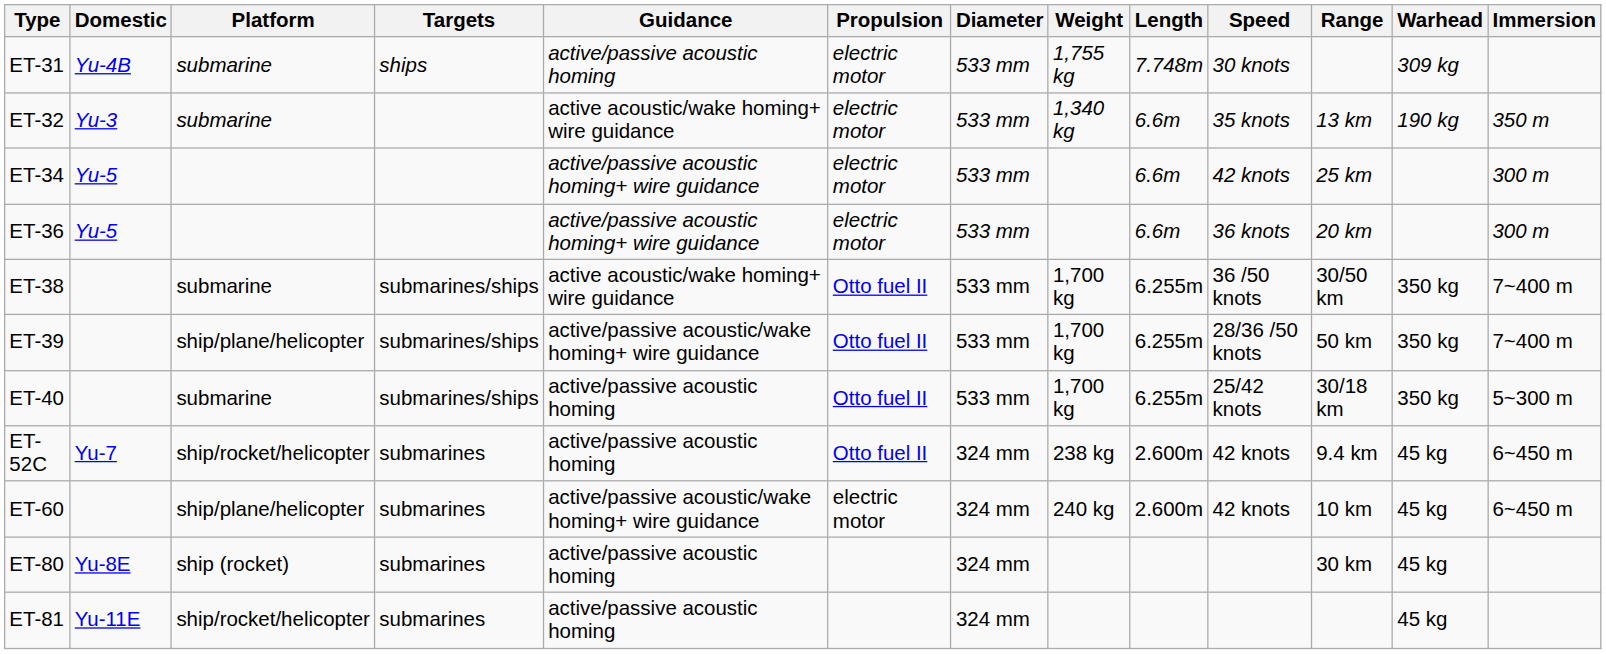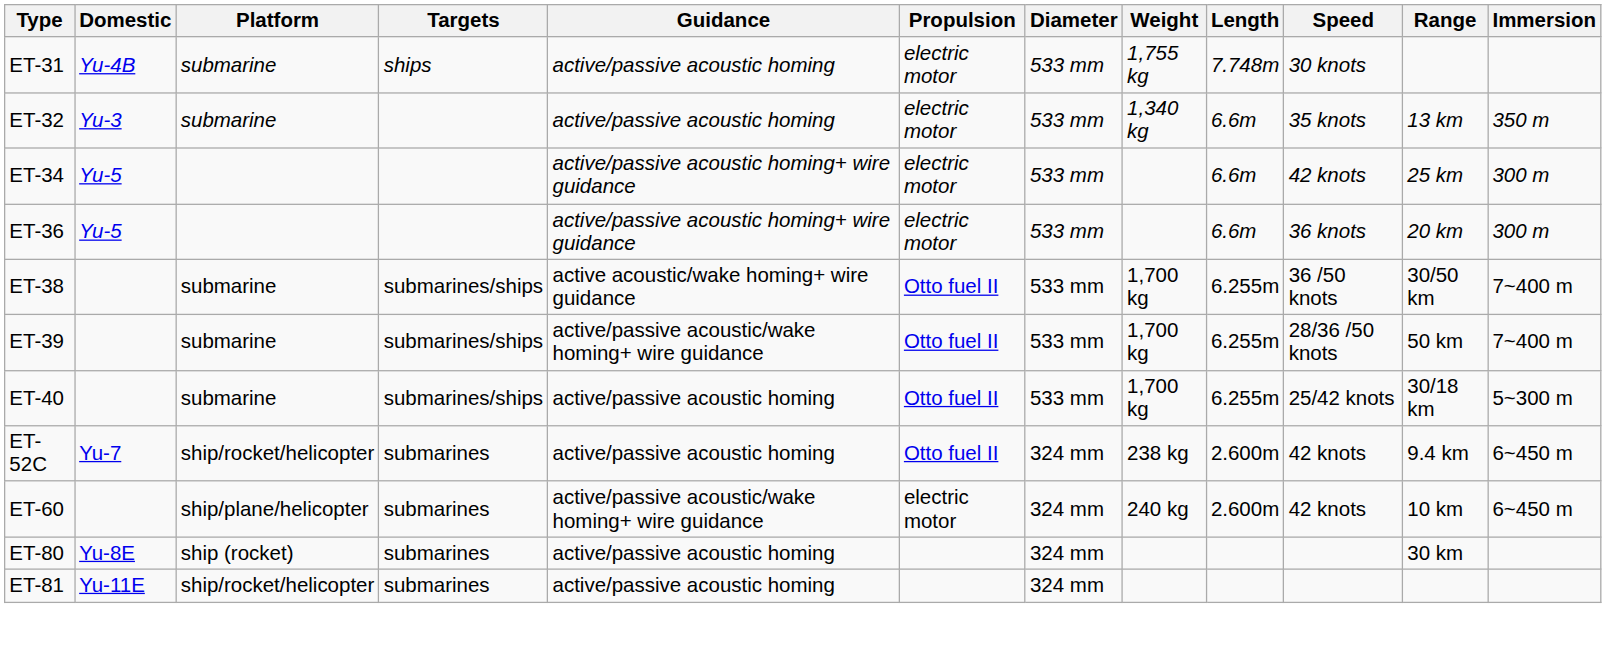 <table class="wikitable">
 <tr>
 <th>Type</th>
 <th>Domestic</th>
 <th>Platform</th>
 <th>Targets</th>
 <th>Guidance</th>
 <th>Propulsion</th>
 <th>Diameter</th>
 <th>Weight</th>
 <th>Length</th>
 <th>Speed</th>
 <th>Range</th>
-<th>Warhead</th>
 <th>Immersion</th>
 </tr>
 <tr>
 <td>ET-31</td>
 <td><a href='#'><em>Yu-4B</em></a></td>
 <td><em>submarine</em></td>
 <td><em>ships</em></td>
 <td><em>active/passive acoustic homing</em></td>
 <td><em>electric motor</em></td>
 <td><em>533 mm</em></td>
 <td><em>1,755 kg</em></td>
 <td><em>7.748m</em></td>
 <td><em>30 knots</em></td>
 <td></td>
-<td><em>309 kg</em></td>
 <td></td>
 </tr>
 <tr>
 <td>ET-32</td>
 <td><a href='#'><em>Yu-3</em></a></td>
 <td><em>submarine</em></td>
 <td></td>
-<td>active acoustic/wake homing+ wire guidance</td>
+<td><em>active/passive acoustic homing</em></td>
 <td><em>electric motor</em></td>
 <td><em>533 mm</em></td>
 <td><em>1,340 kg</em></td>
 <td><em>6.6m</em></td>
 <td><em>35 knots</em></td>
 <td><em>13 km</em></td>
-<td><em>190 kg</em></td>
 <td><em>350 m</em></td>
 </tr>
 <tr>
 <td>ET-34</td>
 <td><a href='#'><em>Yu-5</em></a></td>
 <td></td>
 <td></td>
 <td><em>active/passive acoustic homing+ wire guidance</em></td>
 <td><em>electric motor</em></td>
 <td><em>533 mm</em></td>
 <td></td>
 <td><em>6.6m</em></td>
 <td><em>42 knots</em></td>
 <td><em>25 km</em></td>
-<td></td>
 <td><em>300 m</em></td>
 </tr>
 <tr>
 <td>ET-36</td>
 <td><a href='#'><em>Yu-5</em></a></td>
 <td></td>
 <td></td>
 <td><em>active/passive acoustic homing+ wire guidance</em></td>
 <td><em>electric motor</em></td>
 <td><em>533 mm</em></td>
 <td></td>
 <td><em>6.6m</em></td>
 <td><em>36 knots</em></td>
 <td><em>20 km</em></td>
-<td></td>
 <td><em>300 m</em></td>
 </tr>
 <tr>
 <td>ET-38</td>
 <td></td>
 <td>submarine</td>
 <td>submarines/ships</td>
 <td>active acoustic/wake homing+ wire guidance</td>
 <td><a href='#'>Otto fuel II</a></td>
 <td>533 mm</td>
 <td>1,700 kg</td>
 <td>6.255m</td>
 <td>36 /50 knots</td>
 <td>30/50 km</td>
-<td>350 kg</td>
 <td>7~400 m</td>
 </tr>
 <tr>
 <td>ET-39</td>
 <td></td>
-<td>ship/plane/helicopter</td>
+<td>submarine</td>
 <td>submarines/ships</td>
 <td>active/passive acoustic/wake homing+ wire guidance</td>
 <td><a href='#'>Otto fuel II</a></td>
 <td>533 mm</td>
 <td>1,700 kg</td>
 <td>6.255m</td>
 <td>28/36 /50 knots</td>
 <td>50 km</td>
-<td>350 kg</td>
 <td>7~400 m</td>
 </tr>
 <tr>
 <td>ET-40</td>
 <td></td>
 <td>submarine</td>
 <td>submarines/ships</td>
 <td>active/passive acoustic homing</td>
 <td><a href='#'>Otto fuel II</a></td>
 <td>533 mm</td>
 <td>1,700 kg</td>
 <td>6.255m</td>
 <td>25/42 knots</td>
 <td>30/18 km</td>
-<td>350 kg</td>
 <td>5~300 m</td>
 </tr>
 <tr>
 <td>ET-52C</td>
 <td><a href='#'>Yu-7</a></td>
 <td>ship/rocket/helicopter</td>
 <td>submarines</td>
 <td>active/passive acoustic homing</td>
 <td><a href='#'>Otto fuel II</a></td>
 <td>324 mm</td>
 <td>238 kg</td>
 <td>2.600m</td>
 <td>42 knots</td>
 <td>9.4 km</td>
-<td>45 kg</td>
 <td>6~450 m</td>
 </tr>
 <tr>
 <td>ET-60</td>
 <td></td>
 <td>ship/plane/helicopter</td>
 <td>submarines</td>
 <td>active/passive acoustic/wake homing+ wire guidance</td>
 <td>electric motor</td>
 <td>324 mm</td>
 <td>240 kg</td>
 <td>2.600m</td>
 <td>42 knots</td>
 <td>10 km</td>
-<td>45 kg</td>
 <td>6~450 m</td>
 </tr>
 <tr>
 <td>ET-80</td>
 <td><a href='#'>Yu-8E</a></td>
 <td>ship (rocket)</td>
 <td>submarines</td>
 <td>active/passive acoustic homing</td>
 <td></td>
 <td>324 mm</td>
 <td></td>
 <td></td>
 <td></td>
 <td>30 km</td>
-<td>45 kg</td>
 <td></td>
 </tr>
 <tr>
 <td>ET-81</td>
 <td><a href='#'>Yu-11E</a></td>
 <td>ship/rocket/helicopter</td>
 <td>submarines</td>
 <td>active/passive acoustic homing</td>
 <td></td>
 <td>324 mm</td>
 <td></td>
 <td></td>
 <td></td>
 <td></td>
-<td>45 kg</td>
 <td></td>
 </tr>
 </table>
